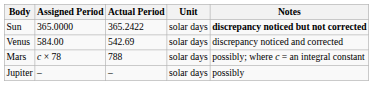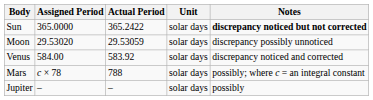 <table class="wikitable static-row-numbers">
 <tr>
 <th>Body</th>
 <th>Assigned Period</th>
 <th>Actual Period</th>
 <th>Unit</th>
 <th>Notes</th>
 </tr>
 <tr>
 <td>Sun</td>
 <td>365.0000</td>
 <td>365.2422</td>
 <td>solar days</td>
 <td><strong>discrepancy noticed but not corrected</strong></td>
 </tr>
 <tr>
+<td>Moon</td>
+<td>29.53020</td>
+<td>29.53059</td>
+<td>solar days</td>
+<td>discrepancy possibly unnoticed</td>
+</tr>
+<tr>
 <td>Venus</td>
 <td>584.00</td>
-<td>542.69</td>
+<td>583.92</td>
 <td>solar days</td>
 <td>discrepancy noticed and corrected</td>
 </tr>
 <tr>
 <td>Mars</td>
 <td><em>c</em> × 78</td>
 <td>788</td>
 <td>solar days</td>
 <td>possibly; where <em>c</em> = an integral constant</td>
 </tr>
 <tr>
 <td>Jupiter</td>
 <td>–</td>
 <td>–</td>
 <td>solar days</td>
 <td>possibly</td>
 </tr>
 </table>
